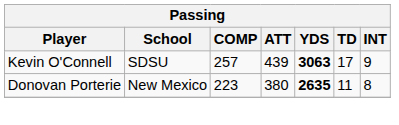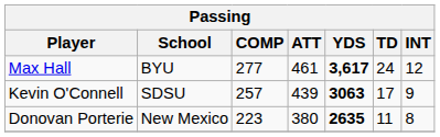 <table class="wikitable">
 <tr>
 <th colspan="7" align="center">Passing</th>
 </tr>
 <tr>
 <th>Player</th>
 <th>School</th>
 <th>COMP</th>
 <th>ATT</th>
 <th>YDS</th>
 <th>TD</th>
 <th>INT</th>
+</tr>
+<tr>
+<td><a href='#'>Max Hall</a></td>
+<td>BYU</td>
+<td>277</td>
+<td>461</td>
+<td><strong>3,617</strong></td>
+<td>24</td>
+<td>12</td>
 </tr>
 <tr>
 <td>Kevin O'Connell</td>
 <td>SDSU</td>
 <td>257</td>
 <td>439</td>
 <td><strong>3063</strong></td>
 <td>17</td>
 <td>9</td>
 </tr>
 <tr>
 <td>Donovan Porterie</td>
 <td>New Mexico</td>
 <td>223</td>
 <td>380</td>
 <td><strong>2635</strong></td>
 <td>11</td>
 <td>8</td>
 </tr>
 <tr>
 </tr>
 </table>
